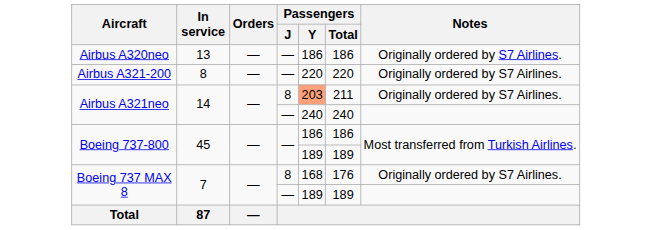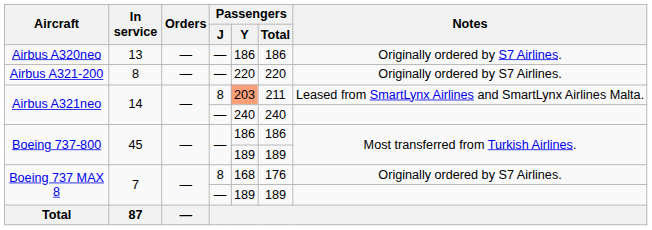 <table class="wikitable" style="border-collapse:collapse;text-align:center;margin:auto;">
 <tr>
 <th rowspan="2" style="width:125px;">Aircraft</th>
 <th rowspan="2" style="width:60px;">In service</th>
 <th rowspan="2" style="width:40px;">Orders</th>
 <th colspan="3">Passengers</th>
 <th rowspan="2">Notes</th>
 </tr>
 <tr>
 <th style="width:20px;"><abbr>J</abbr></th>
 <th style="width:20px;"><abbr>Y</abbr></th>
 <th style="width:20px;">Total</th>
 </tr>
 <tr>
 <td><a href='#'>Airbus A320neo</a></td>
 <td>13</td>
 <td>—</td>
 <td>—</td>
 <td>186</td>
 <td>186</td>
 <td>Originally ordered by <a href='#'>S7 Airlines</a>.</td>
 </tr>
 <tr>
 <td><a href='#'>Airbus A321-200</a></td>
 <td>8</td>
 <td>—</td>
 <td>—</td>
 <td>220</td>
 <td>220</td>
 <td>Originally ordered by S7 Airlines.</td>
 </tr>
 <tr>
 <td rowspan="2"><a href='#'>Airbus A321neo</a></td>
 <td rowspan="2">14</td>
 <td rowspan="2">—</td>
 <td>8</td>
 <td style="background: lightsalmon;">203</td>
 <td>211</td>
-<td>Originally ordered by S7 Airlines.</td>
+<td>Leased from <a href='#'>SmartLynx Airlines</a> and SmartLynx Airlines Malta.</td>
 </tr>
 <tr>
 <td>—</td>
 <td>240</td>
 <td>240</td>
 <td></td>
 </tr>
 <tr>
 <td rowspan="2"><a href='#'>Boeing 737-800</a></td>
 <td rowspan="2">45</td>
 <td rowspan="2">—</td>
 <td rowspan="2">—</td>
 <td>186</td>
 <td>186</td>
 <td rowspan="2">Most transferred from <a href='#'>Turkish Airlines</a>.</td>
 </tr>
 <tr>
 <td>189</td>
 <td>189</td>
 </tr>
 <tr>
 <td rowspan="2"><a href='#'>Boeing 737 MAX 8</a></td>
 <td rowspan="2">7</td>
 <td rowspan="2">—</td>
 <td>8</td>
 <td>168</td>
 <td>176</td>
 <td>Originally ordered by S7 Airlines.</td>
 </tr>
 <tr>
 <td>—</td>
 <td>189</td>
 <td>189</td>
 <td></td>
 </tr>
 <tr>
 <th>Total</th>
 <th>87</th>
 <th>—</th>
 <th colspan="4"></th>
 </tr>
 </table>
